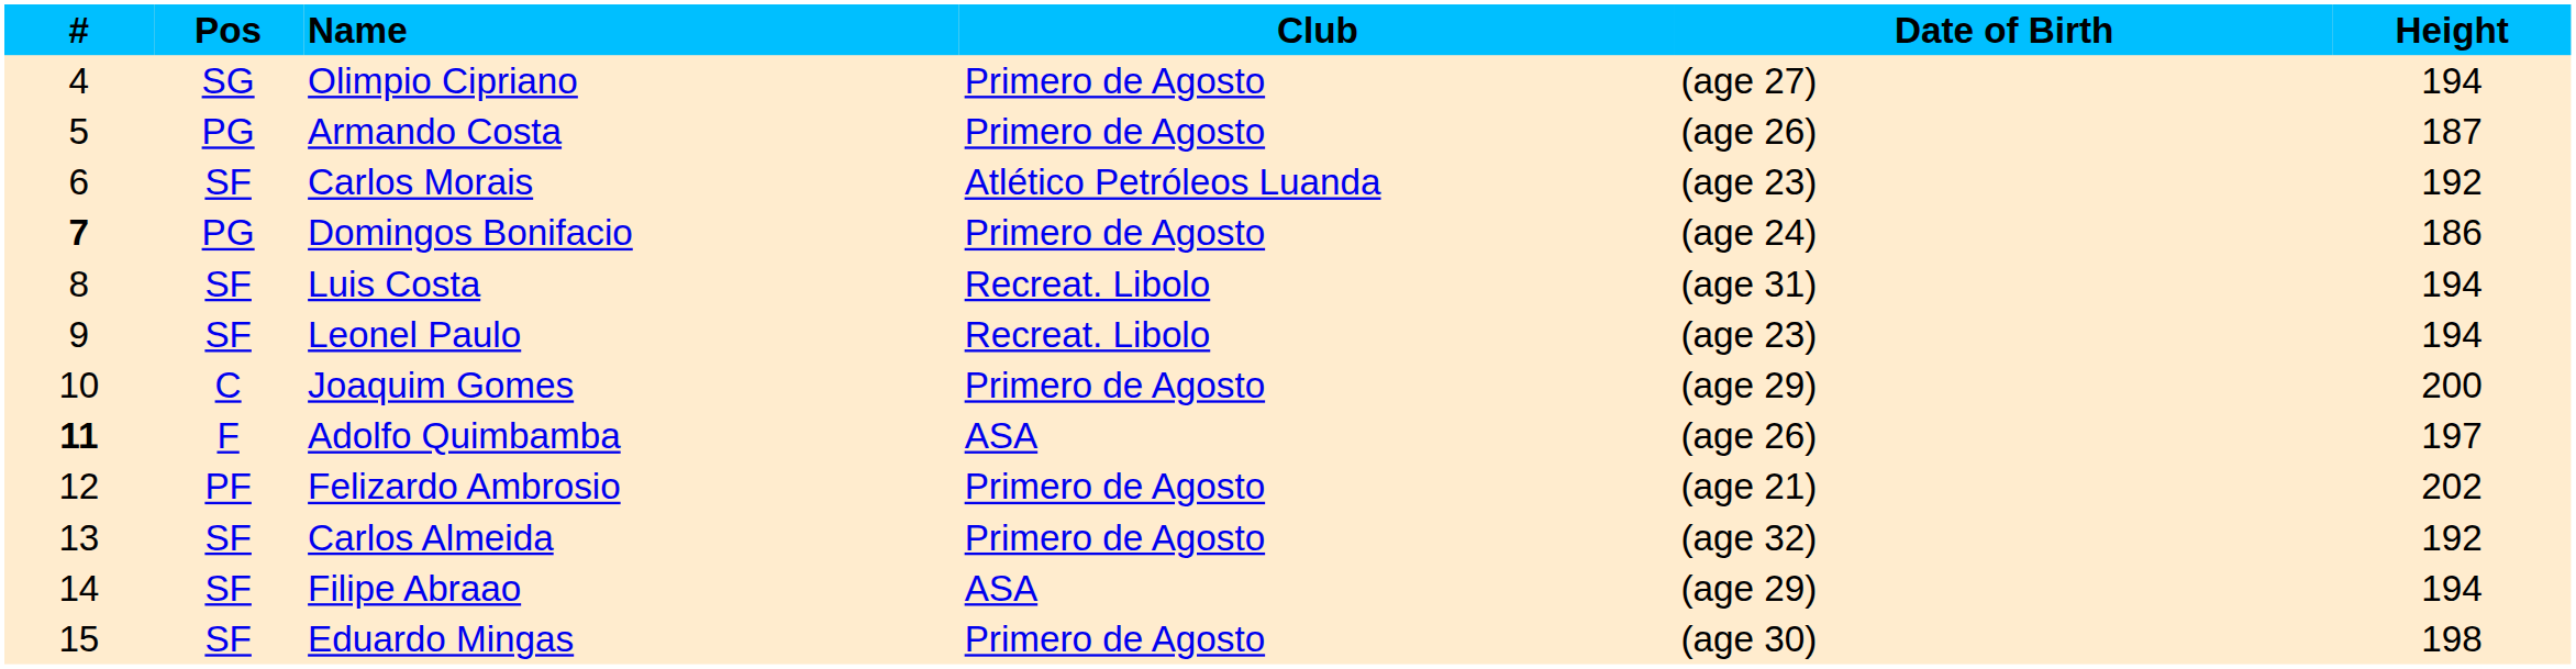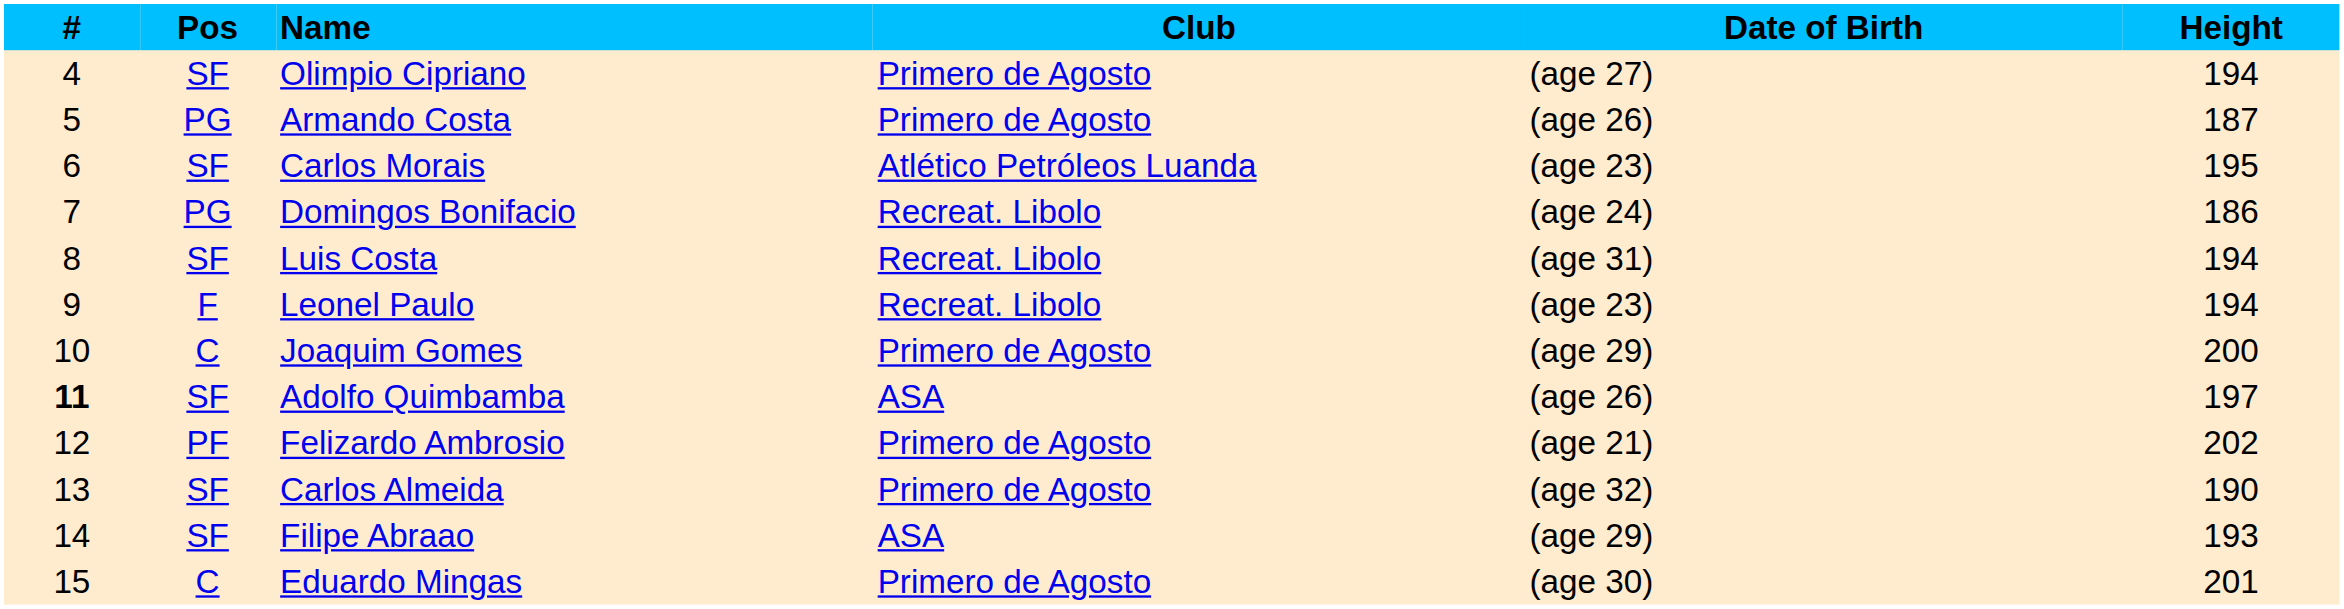 <table border=0 cellpadding=2 cellspacing=0  |- bgcolor=#FFECCE style="text-align:center; font-size:90%;" width=80%>
 <tr bgcolor=#00BFFF>
 <th width=5%>#</th>
 <th width=5%>Pos</th>
 <th width=22% align=left>Name</th>
 <th width=24%>Club</th>
 <th width=22%>Date of Birth</th>
 <th width=8%>Height</th>
 </tr>
 <tr>
 <td>4</td>
-<td><a href='#'>SG</a></td>
+<td><a href='#'>SF</a></td>
 <td align=left><a href='#'>Olimpio Cipriano</a></td>
 <td align=left> <a href='#'>Primero de Agosto</a></td>
 <td align=left> (age 27)</td>
 <td>194</td>
 </tr>
 <tr>
 <td>5</td>
 <td><a href='#'>PG</a></td>
 <td align=left><a href='#'>Armando Costa</a></td>
 <td align=left> <a href='#'>Primero de Agosto</a></td>
 <td align=left> (age 26)</td>
 <td>187</td>
 </tr>
 <tr>
 <td>6</td>
 <td><a href='#'>SF</a></td>
 <td align=left><a href='#'>Carlos Morais</a></td>
 <td align=left> <a href='#'>Atlético Petróleos Luanda</a></td>
 <td align=left> (age 23)</td>
-<td>192</td>
+<td>195</td>
 </tr>
 <tr>
-<td><strong>7</strong></td>
+<td>7</td>
 <td><a href='#'>PG</a></td>
 <td align=left><a href='#'>Domingos Bonifacio</a></td>
-<td align=left> <a href='#'>Primero de Agosto</a></td>
+<td align=left> <a href='#'>Recreat. Libolo</a></td>
 <td align=left> (age 24)</td>
 <td>186</td>
 </tr>
 <tr>
 <td>8</td>
 <td><a href='#'>SF</a></td>
 <td align=left><a href='#'>Luis Costa</a></td>
 <td align=left> <a href='#'>Recreat. Libolo</a></td>
 <td align=left> (age 31)</td>
 <td>194</td>
 </tr>
 <tr>
 <td>9</td>
-<td><a href='#'>SF</a></td>
+<td><a href='#'>F</a></td>
 <td align=left><a href='#'>Leonel Paulo</a></td>
 <td align=left> <a href='#'>Recreat. Libolo</a></td>
 <td align=left> (age 23)</td>
 <td>194</td>
 </tr>
 <tr>
 <td>10</td>
 <td><a href='#'>C</a></td>
 <td align=left><a href='#'>Joaquim Gomes</a></td>
 <td align=left> <a href='#'>Primero de Agosto</a></td>
 <td align=left> (age 29)</td>
 <td>200</td>
 </tr>
 <tr>
 <td><strong>11</strong></td>
-<td><a href='#'>F</a></td>
+<td><a href='#'>SF</a></td>
 <td align=left><a href='#'>Adolfo Quimbamba</a></td>
 <td align=left> <a href='#'>ASA</a></td>
 <td align=left> (age 26)</td>
 <td>197</td>
 </tr>
 <tr>
 <td>12</td>
 <td><a href='#'>PF</a></td>
 <td align=left><a href='#'>Felizardo Ambrosio</a></td>
 <td align=left> <a href='#'>Primero de Agosto</a></td>
 <td align=left> (age 21)</td>
 <td>202</td>
 </tr>
 <tr>
 <td>13</td>
 <td><a href='#'>SF</a></td>
 <td align=left><a href='#'>Carlos Almeida</a></td>
 <td align=left> <a href='#'>Primero de Agosto</a></td>
 <td align=left> (age 32)</td>
-<td>192</td>
+<td>190</td>
 </tr>
 <tr>
 <td>14</td>
 <td><a href='#'>SF</a></td>
 <td align=left><a href='#'>Filipe Abraao</a></td>
 <td align=left> <a href='#'>ASA</a></td>
 <td align=left> (age 29)</td>
-<td>194</td>
+<td>193</td>
 </tr>
 <tr>
 <td>15</td>
-<td><a href='#'>SF</a></td>
+<td><a href='#'>C</a></td>
 <td align=left><a href='#'>Eduardo Mingas</a></td>
 <td align=left> <a href='#'>Primero de Agosto</a></td>
 <td align=left> (age 30)</td>
-<td>198</td>
+<td>201</td>
 </tr>
 </table>
